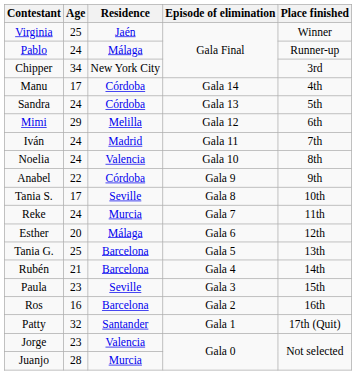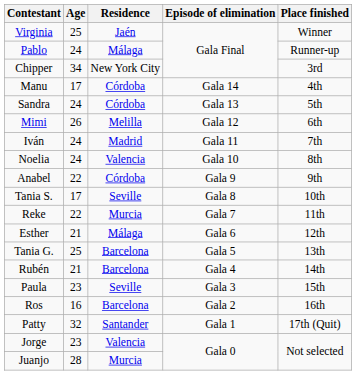 <table class="wikitable" style="text-align:center">
 <tr>
 <th>Contestant</th>
 <th>Age</th>
 <th>Residence</th>
 <th>Episode of elimination</th>
 <th>Place finished</th>
 </tr>
 <tr>
 <td><a href='#'>Virginia</a></td>
 <td>25</td>
 <td><a href='#'>Jaén</a></td>
 <td rowspan="3">Gala Final</td>
 <td>Winner</td>
 </tr>
 <tr>
 <td><a href='#'>Pablo</a></td>
 <td>24</td>
 <td><a href='#'>Málaga</a></td>
 <td>Runner-up</td>
 </tr>
 <tr>
 <td>Chipper</td>
 <td>34</td>
 <td>New York City</td>
 <td>3rd</td>
 </tr>
 <tr>
 <td>Manu</td>
 <td>17</td>
 <td><a href='#'>Córdoba</a></td>
 <td>Gala 14</td>
 <td>4th</td>
 </tr>
 <tr>
 <td>Sandra</td>
 <td>24</td>
 <td><a href='#'>Córdoba</a></td>
 <td>Gala 13</td>
 <td>5th</td>
 </tr>
 <tr>
 <td><a href='#'>Mimi</a></td>
-<td>29</td>
+<td>26</td>
 <td><a href='#'>Melilla</a></td>
 <td>Gala 12</td>
 <td>6th</td>
 </tr>
 <tr>
 <td>Iván</td>
 <td>24</td>
 <td><a href='#'>Madrid</a></td>
 <td>Gala 11</td>
 <td>7th</td>
 </tr>
 <tr>
 <td>Noelia</td>
 <td>24</td>
 <td><a href='#'>Valencia</a></td>
 <td>Gala 10</td>
 <td>8th</td>
 </tr>
 <tr>
 <td>Anabel</td>
 <td>22</td>
 <td><a href='#'>Córdoba</a></td>
 <td>Gala 9</td>
 <td>9th</td>
 </tr>
 <tr>
 <td>Tania S.</td>
 <td>17</td>
 <td><a href='#'>Seville</a></td>
 <td>Gala 8</td>
 <td>10th</td>
 </tr>
 <tr>
 <td>Reke</td>
-<td>24</td>
+<td>22</td>
 <td><a href='#'>Murcia</a></td>
 <td>Gala 7</td>
 <td>11th</td>
 </tr>
 <tr>
 <td>Esther</td>
-<td>20</td>
+<td>21</td>
 <td><a href='#'>Málaga</a></td>
 <td>Gala 6</td>
 <td>12th</td>
 </tr>
 <tr>
 <td>Tania G.</td>
 <td>25</td>
 <td><a href='#'>Barcelona</a></td>
 <td>Gala 5</td>
 <td>13th</td>
 </tr>
 <tr>
 <td>Rubén</td>
 <td>21</td>
 <td><a href='#'>Barcelona</a></td>
 <td>Gala 4</td>
 <td>14th</td>
 </tr>
 <tr>
 <td>Paula</td>
 <td>23</td>
 <td><a href='#'>Seville</a></td>
 <td>Gala 3</td>
 <td>15th</td>
 </tr>
 <tr>
 <td>Ros</td>
 <td>16</td>
 <td><a href='#'>Barcelona</a></td>
 <td>Gala 2</td>
 <td>16th</td>
 </tr>
 <tr>
 <td>Patty</td>
 <td>32</td>
 <td><a href='#'>Santander</a></td>
 <td>Gala 1</td>
 <td>17th (Quit)</td>
 </tr>
 <tr>
 <td>Jorge</td>
 <td>23</td>
 <td><a href='#'>Valencia</a></td>
 <td rowspan=2>Gala 0</td>
 <td rowspan=2>Not selected</td>
 </tr>
 <tr>
 <td>Juanjo</td>
 <td>28</td>
 <td><a href='#'>Murcia</a></td>
 </tr>
 </table>
